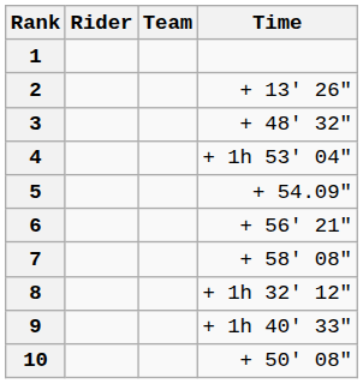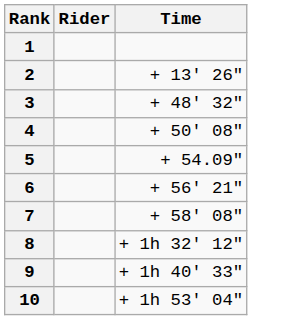 <table class="wikitable">
 <tr>
 <th scope="col">Rank</th>
 <th scope="col">Rider</th>
-<th scope="col">Team</th>
 <th scope="col">Time</th>
 </tr>
 <tr>
 <th scope="row">1</th>
 <td> </td>
-<td></td>
 <td style="text-align:right;"></td>
 </tr>
 <tr>
 <th scope="row">2</th>
-<td></td>
 <td></td>
 <td style="text-align:right;">+ 13' 26"</td>
 </tr>
 <tr>
 <th scope="row">3</th>
 <td></td>
-<td></td>
 <td style="text-align:right;">+ 48' 32"</td>
 </tr>
 <tr>
 <th scope="row">4</th>
 <td></td>
-<td></td>
-<td style="text-align:right;">+ 1h 53' 04"</td>
+<td style="text-align:right;">+ 50' 08"</td>
 </tr>
 <tr>
 <th scope="row">5</th>
-<td></td>
 <td></td>
 <td style="text-align:right;">+ 54.09"</td>
 </tr>
 <tr>
 <th scope="row">6</th>
 <td></td>
-<td></td>
 <td style="text-align:right;">+ 56' 21"</td>
 </tr>
 <tr>
 <th scope="row">7</th>
-<td></td>
 <td></td>
 <td style="text-align:right;">+ 58' 08"</td>
 </tr>
 <tr>
 <th scope="row">8</th>
 <td></td>
-<td></td>
 <td style="text-align:right;">+ 1h 32' 12"</td>
 </tr>
 <tr>
 <th scope="row">9</th>
-<td></td>
 <td></td>
 <td style="text-align:right;">+ 1h 40' 33"</td>
 </tr>
 <tr>
 <th scope="row">10</th>
 <td></td>
-<td></td>
-<td style="text-align:right;">+ 50' 08"</td>
+<td style="text-align:right;">+ 1h 53' 04"</td>
 </tr>
 </table>
